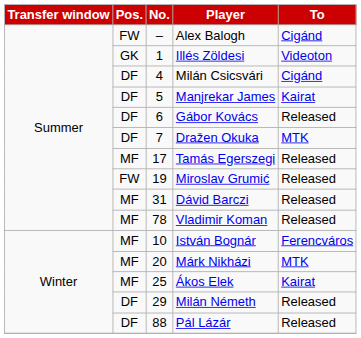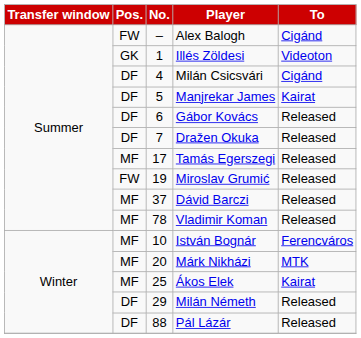 <table class="wikitable plainrowheaders sortable">
 <tr>
 <th style="background-color:#CD0001;color:white">Transfer window</th>
 <th style="background-color:#CD0001;color:white">Pos.</th>
 <th style="background-color:#CD0001;color:white">No.</th>
 <th style="background-color:#CD0001;color:white">Player</th>
 <th style="background-color:#CD0001;color:white">To</th>
 </tr>
 <tr>
 <td rowspan="10" style="text-align:center;">Summer</td>
 <td style=text-align:center;>FW</td>
 <td style=text-align:center;>–</td>
 <td style=text-align:left;> Alex Balogh</td>
 <td style=text-align:left;><a href='#'>Cigánd</a></td>
 </tr>
 <tr>
 <td style=text-align:center;>GK</td>
 <td style=text-align:center;>1</td>
 <td style=text-align:left;> <a href='#'>Illés Zöldesi</a></td>
 <td style=text-align:left;><a href='#'>Videoton</a></td>
 </tr>
 <tr>
 <td style=text-align:center;>DF</td>
 <td style=text-align:center;>4</td>
 <td style=text-align:left;> Milán Csicsvári</td>
 <td style=text-align:left;><a href='#'>Cigánd</a></td>
 </tr>
 <tr>
 <td style=text-align:center;>DF</td>
 <td style=text-align:center;>5</td>
 <td style=text-align:left;> <a href='#'>Manjrekar James</a></td>
 <td style=text-align:left;> <a href='#'>Kairat</a></td>
 </tr>
 <tr>
 <td style=text-align:center;>DF</td>
 <td style=text-align:center;>6</td>
 <td style=text-align:left;> <a href='#'>Gábor Kovács</a></td>
 <td style=text-align:left;>Released</td>
 </tr>
 <tr>
 <td style=text-align:center;>DF</td>
 <td style=text-align:center;>7</td>
 <td style=text-align:left;> <a href='#'>Dražen Okuka</a></td>
-<td style=text-align:left;><a href='#'>MTK</a></td>
+<td style=text-align:left;>Released</td>
 </tr>
 <tr>
 <td style=text-align:center;>MF</td>
 <td style=text-align:center;>17</td>
 <td style=text-align:left;> <a href='#'>Tamás Egerszegi</a></td>
 <td style=text-align:left;>Released</td>
 </tr>
 <tr>
 <td style=text-align:center;>FW</td>
 <td style=text-align:center;>19</td>
 <td style=text-align:left;> <a href='#'>Miroslav Grumić</a></td>
 <td style=text-align:left;>Released</td>
 </tr>
 <tr>
 <td style=text-align:center;>MF</td>
-<td style=text-align:center;>31</td>
+<td style=text-align:center;>37</td>
 <td style=text-align:left;> <a href='#'>Dávid Barczi</a></td>
 <td style=text-align:left;>Released</td>
 </tr>
 <tr>
 <td style=text-align:center;>MF</td>
 <td style=text-align:center;>78</td>
 <td style=text-align:left;> <a href='#'>Vladimir Koman</a></td>
 <td style=text-align:left;>Released</td>
 </tr>
 <tr>
 <td rowspan="5" style="text-align:center;">Winter</td>
 <td style=text-align:center;>MF</td>
 <td style=text-align:center;>10</td>
 <td style=text-align:left;> <a href='#'>István Bognár</a></td>
 <td style=text-align:left;><a href='#'>Ferencváros</a></td>
 </tr>
 <tr>
 <td style=text-align:center;>MF</td>
 <td style=text-align:center;>20</td>
 <td style=text-align:left;> <a href='#'>Márk Nikházi</a></td>
 <td style=text-align:left;><a href='#'>MTK</a></td>
 </tr>
 <tr>
 <td style=text-align:center;>MF</td>
 <td style=text-align:center;>25</td>
 <td style=text-align:left;> <a href='#'>Ákos Elek</a></td>
 <td style=text-align:left;> <a href='#'>Kairat</a></td>
 </tr>
 <tr>
 <td style=text-align:center;>DF</td>
 <td style=text-align:center;>29</td>
 <td style=text-align:left;> <a href='#'>Milán Németh</a></td>
 <td style=text-align:left;>Released</td>
 </tr>
 <tr>
 <td style=text-align:center;>DF</td>
 <td style=text-align:center;>88</td>
 <td style=text-align:left;> <a href='#'>Pál Lázár</a></td>
 <td style=text-align:left;>Released</td>
 </tr>
 <tr>
 </tr>
 </table>
